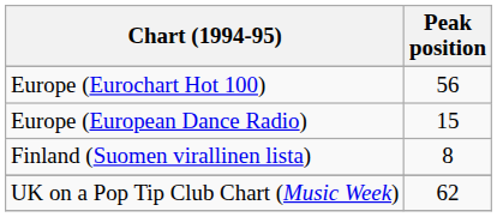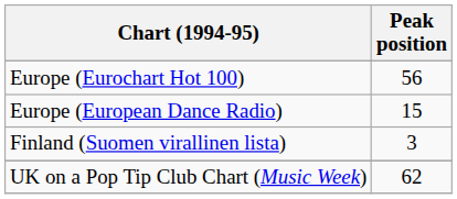 <table class="wikitable sortable">
 <tr>
 <th>Chart (1994-95)</th>
 <th>Peak<br>position</th>
 </tr>
 <tr>
 </tr>
 <tr>
 <td>Europe (<a href='#'>Eurochart Hot 100</a>)</td>
 <td align="center">56</td>
 </tr>
 <tr>
 <td>Europe (<a href='#'>European Dance Radio</a>)</td>
 <td align="center">15</td>
 </tr>
 <tr>
 <td>Finland (<a href='#'>Suomen virallinen lista</a>)</td>
-<td align="center">8</td>
+<td align="center">3</td>
 </tr>
 <tr>
 </tr>
 <tr>
 </tr>
 <tr>
 <td>UK on a Pop Tip Club Chart (<em><a href='#'>Music Week</a></em>)</td>
 <td align="center">62</td>
 </tr>
 <tr>
 </tr>
 </table>
